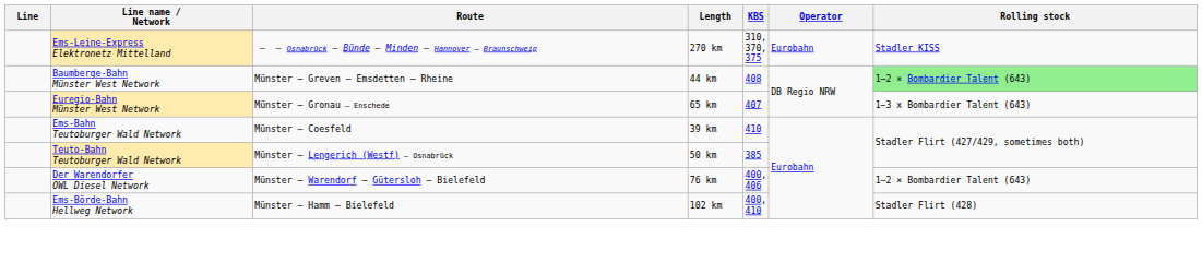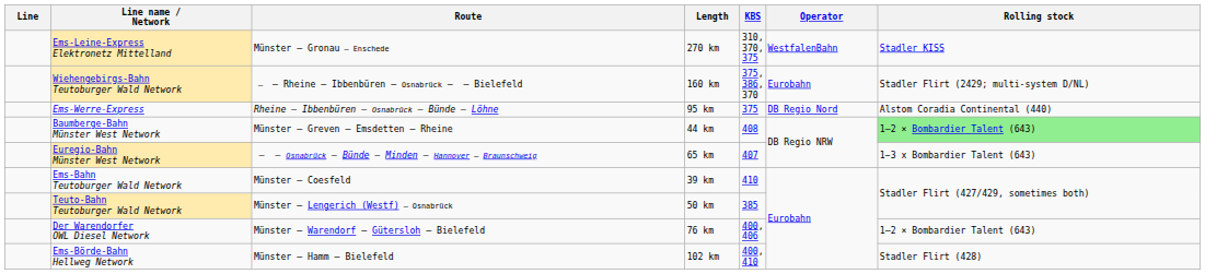 <table class="wikitable" style="font-size:91%; width:100%;">
 <tr class="hintergrundfarbe5">
 <th width="55">Line</th>
 <th>Line name /<br>Network</th>
 <th>Route</th>
 <th>Length</th>
 <th width="20"><a href='#'>KBS</a></th>
 <th><a href='#'>Operator</a></th>
 <th>Rolling stock</th>
 </tr>
 <tr>
 <td style="font-size:111%;"></td>
 <td style="background-color:#FFEBAD"><a href='#'>Ems-Leine-Express</a><br> <em>Elektronetz Mittelland</em></td>
-<td><em> –  – <small><a href='#'>Osnabrück</a></small> – <a href='#'>Bünde</a> – <a href='#'>Minden</a> – <small><a href='#'>Hannover</a> – <a href='#'>Braunschweig</a></small></em></td>
+<td>Münster – Gronau<small> – Enschede</small></td>
 <td>270 km</td>
 <td>310, 370, <a href='#'>375</a></td>
+<td><a href='#'>WestfalenBahn</a></td>
+<td><a href='#'>Stadler KISS</a></td>
+</tr>
+<tr>
+<td style="font-size:111%;"></td>
+<td style="background-color:#FFEBAD"><a href='#'>Wiehengebirgs-Bahn</a><br><em>Teutoburger Wald Network</em></td>
+<td><small> – </small> – Rheine – Ibbenbüren – <small>Osnabrück</small> –  – Bielefeld</td>
+<td>160 km</td>
+<td><a href='#'>375</a>, <a href='#'>386</a>, 370</td>
 <td><a href='#'>Eurobahn</a></td>
-<td><a href='#'>Stadler KISS</a></td>
+<td>Stadler Flirt (2429; multi-system D/NL)</td>
+</tr>
+<tr>
+<td style="font-size:111%;"></td>
+<td><em><a href='#'>Ems-Werre-Express</a></em></td>
+<td><em>Rheine – Ibbenbüren – <small>Osnabrück</small> – Bünde – <a href='#'>Löhne</a></em></td>
+<td>95 km</td>
+<td><a href='#'>375</a></td>
+<td><a href='#'>DB Regio Nord</a></td>
+<td>Alstom Coradia Continental (440)</td>
 </tr>
 <tr>
 <td style="font-size:111%;"></td>
 <td><a href='#'>Baumberge-Bahn</a><br><em>Münster West Network</em></td>
 <td>Münster – Greven – Emsdetten – Rheine</td>
 <td>44 km</td>
 <td><a href='#'>408</a></td>
 <td rowspan="2">DB Regio NRW</td>
 <td style="background: lightgreen;">1–2 × <a href='#'>Bombardier Talent</a> (643)</td>
 </tr>
 <tr>
 <td style="font-size:111%;"></td>
 <td style="background-color:#FFEBAD"><a href='#'>Euregio-Bahn</a><br><em>Münster West Network</em></td>
-<td>Münster – Gronau<small> – Enschede</small></td>
+<td><em> –  – <small><a href='#'>Osnabrück</a></small> – <a href='#'>Bünde</a> – <a href='#'>Minden</a> – <small><a href='#'>Hannover</a> – <a href='#'>Braunschweig</a></small></em></td>
 <td>65 km</td>
 <td><a href='#'>407</a></td>
 <td>1−3 x Bombardier Talent (643)</td>
 </tr>
 <tr>
 <td style="font-size:111%;"></td>
 <td><a href='#'>Ems-Bahn</a><br><em>Teutoburger Wald Network</em></td>
 <td>Münster – Coesfeld</td>
 <td>39 km</td>
 <td><a href='#'>410</a></td>
 <td rowspan="4"><a href='#'>Eurobahn</a></td>
 <td rowspan="2">Stadler Flirt (427/429, sometimes both)</td>
 </tr>
 <tr>
 <td style="font-size:111%;"></td>
 <td style="background-color:#FFEBAD"><a href='#'>Teuto-Bahn</a><br><em>Teutoburger Wald Network</em></td>
 <td>Münster – <a href='#'>Lengerich (Westf)</a><small> – Osnabrück</small></td>
 <td>50 km</td>
 <td><a href='#'>385</a></td>
 </tr>
 <tr>
 <td style="font-size:111%;"></td>
 <td><a href='#'>Der Warendorfer</a><br><em>OWL Diesel Network</em></td>
 <td>Münster – <a href='#'>Warendorf</a> – <a href='#'>Gütersloh</a> – Bielefeld</td>
 <td>76 km</td>
 <td><a href='#'>400</a>, <a href='#'>406</a></td>
 <td>1–2 × Bombardier Talent (643)</td>
 </tr>
 <tr>
 <td style="font-size:111%;"></td>
 <td><a href='#'>Ems-Börde-Bahn</a><br><em>Hellweg Network</em></td>
 <td>Münster – Hamm – Bielefeld</td>
 <td>102 km</td>
 <td><a href='#'>400</a>, <a href='#'>410</a></td>
 <td>Stadler Flirt (428)</td>
 </tr>
 </table>
